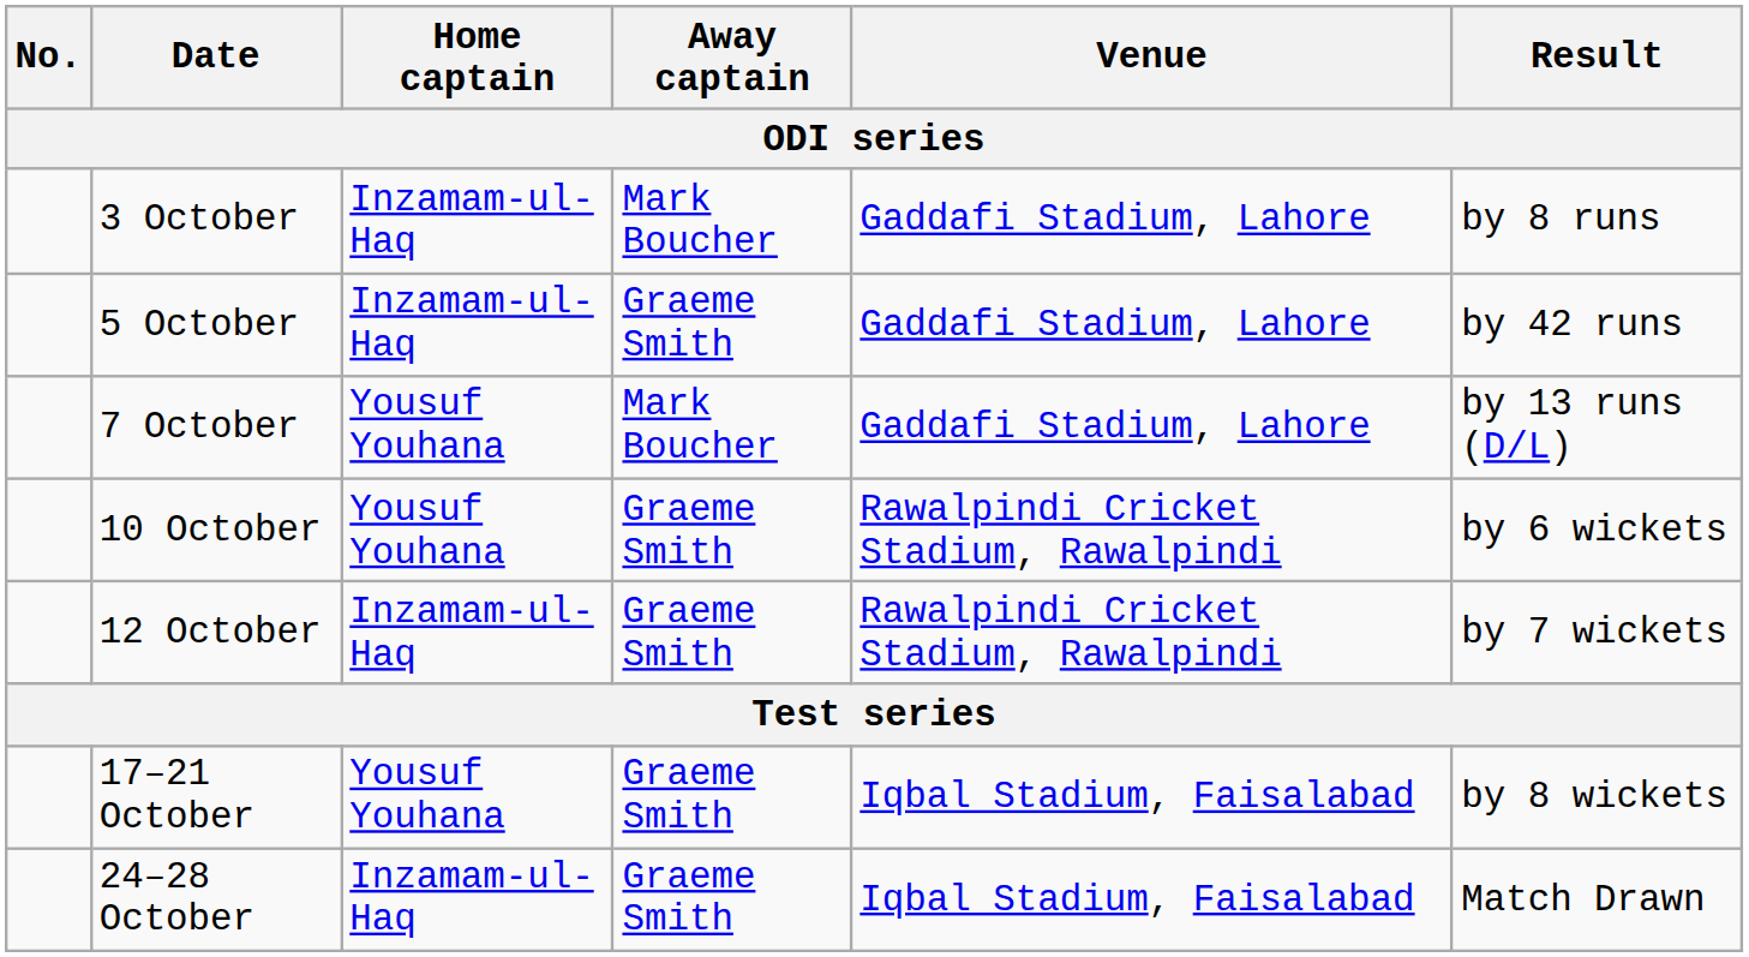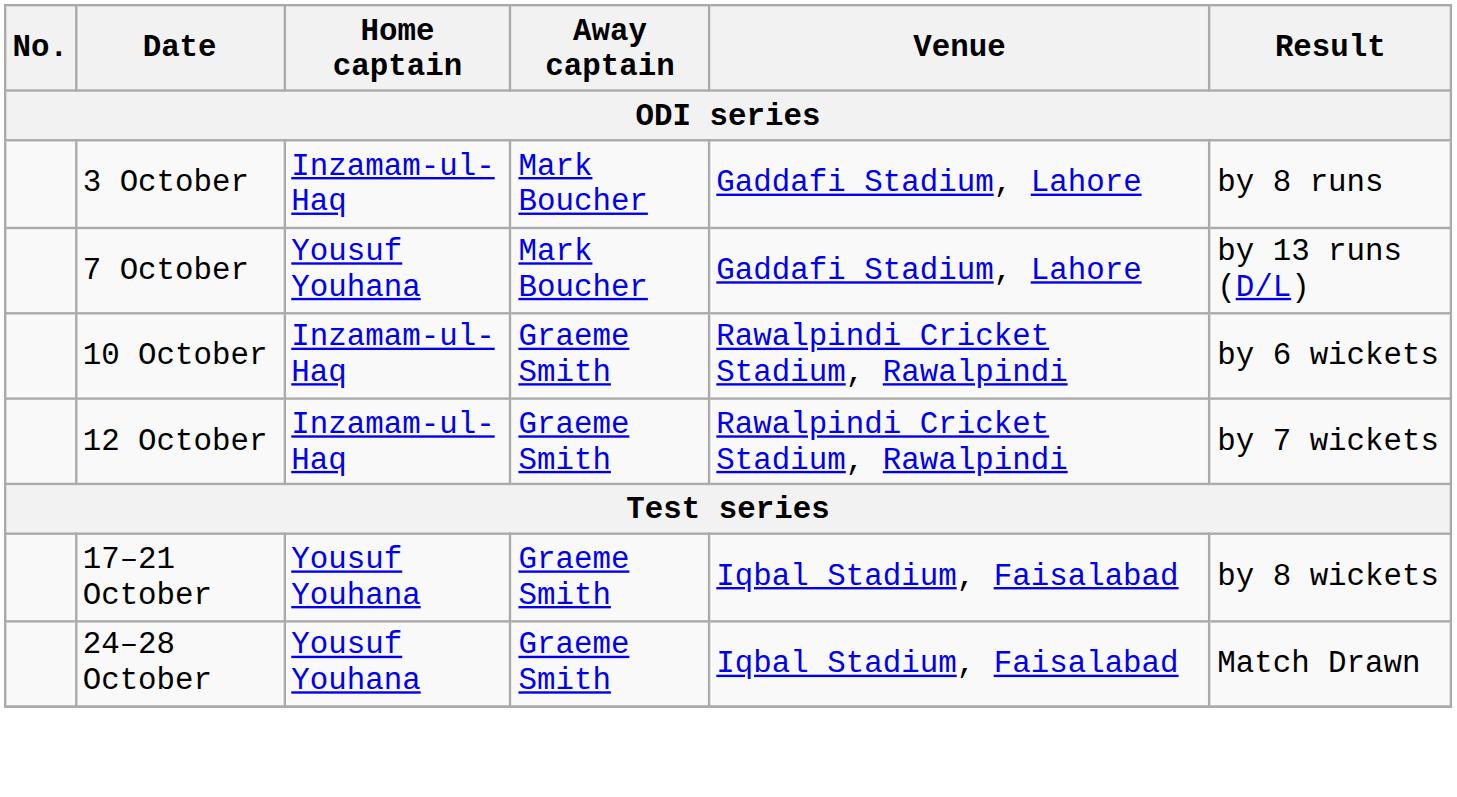 <table class="wikitable">
 <tr>
 <th>No.</th>
 <th>Date</th>
 <th>Home captain</th>
 <th>Away captain</th>
 <th>Venue</th>
 <th>Result</th>
 </tr>
 <tr>
 <th colspan="6">ODI series</th>
 </tr>
 <tr>
 <td></td>
 <td>3 October</td>
 <td><a href='#'>Inzamam-ul-Haq</a></td>
 <td><a href='#'>Mark Boucher</a></td>
 <td><a href='#'>Gaddafi Stadium</a>, <a href='#'>Lahore</a></td>
 <td> by 8 runs</td>
 </tr>
 <tr>
 <td></td>
-<td>5 October</td>
-<td><a href='#'>Inzamam-ul-Haq</a></td>
-<td><a href='#'>Graeme Smith</a></td>
-<td><a href='#'>Gaddafi Stadium</a>, <a href='#'>Lahore</a></td>
-<td> by 42 runs</td>
-</tr>
-<tr>
-<td></td>
 <td>7 October</td>
 <td><a href='#'>Yousuf Youhana</a></td>
 <td><a href='#'>Mark Boucher</a></td>
 <td><a href='#'>Gaddafi Stadium</a>, <a href='#'>Lahore</a></td>
 <td> by 13 runs (<a href='#'>D/L</a>)</td>
 </tr>
 <tr>
 <td></td>
 <td>10 October</td>
-<td><a href='#'>Yousuf Youhana</a></td>
+<td><a href='#'>Inzamam-ul-Haq</a></td>
 <td><a href='#'>Graeme Smith</a></td>
 <td><a href='#'>Rawalpindi Cricket Stadium</a>, <a href='#'>Rawalpindi</a></td>
 <td> by 6 wickets</td>
 </tr>
 <tr>
 <td></td>
 <td>12 October</td>
 <td><a href='#'>Inzamam-ul-Haq</a></td>
 <td><a href='#'>Graeme Smith</a></td>
 <td><a href='#'>Rawalpindi Cricket Stadium</a>, <a href='#'>Rawalpindi</a></td>
 <td> by 7 wickets</td>
 </tr>
 <tr>
 <th colspan="6">Test series</th>
 </tr>
 <tr>
 <td></td>
 <td>17–21 October</td>
 <td><a href='#'>Yousuf Youhana</a></td>
 <td><a href='#'>Graeme Smith</a></td>
 <td><a href='#'>Iqbal Stadium</a>, <a href='#'>Faisalabad</a></td>
 <td> by 8 wickets</td>
 </tr>
 <tr>
 <td></td>
 <td>24–28 October</td>
-<td><a href='#'>Inzamam-ul-Haq</a></td>
+<td><a href='#'>Yousuf Youhana</a></td>
 <td><a href='#'>Graeme Smith</a></td>
 <td><a href='#'>Iqbal Stadium</a>, <a href='#'>Faisalabad</a></td>
 <td>Match Drawn</td>
 </tr>
 <tr>
 </tr>
 </table>
